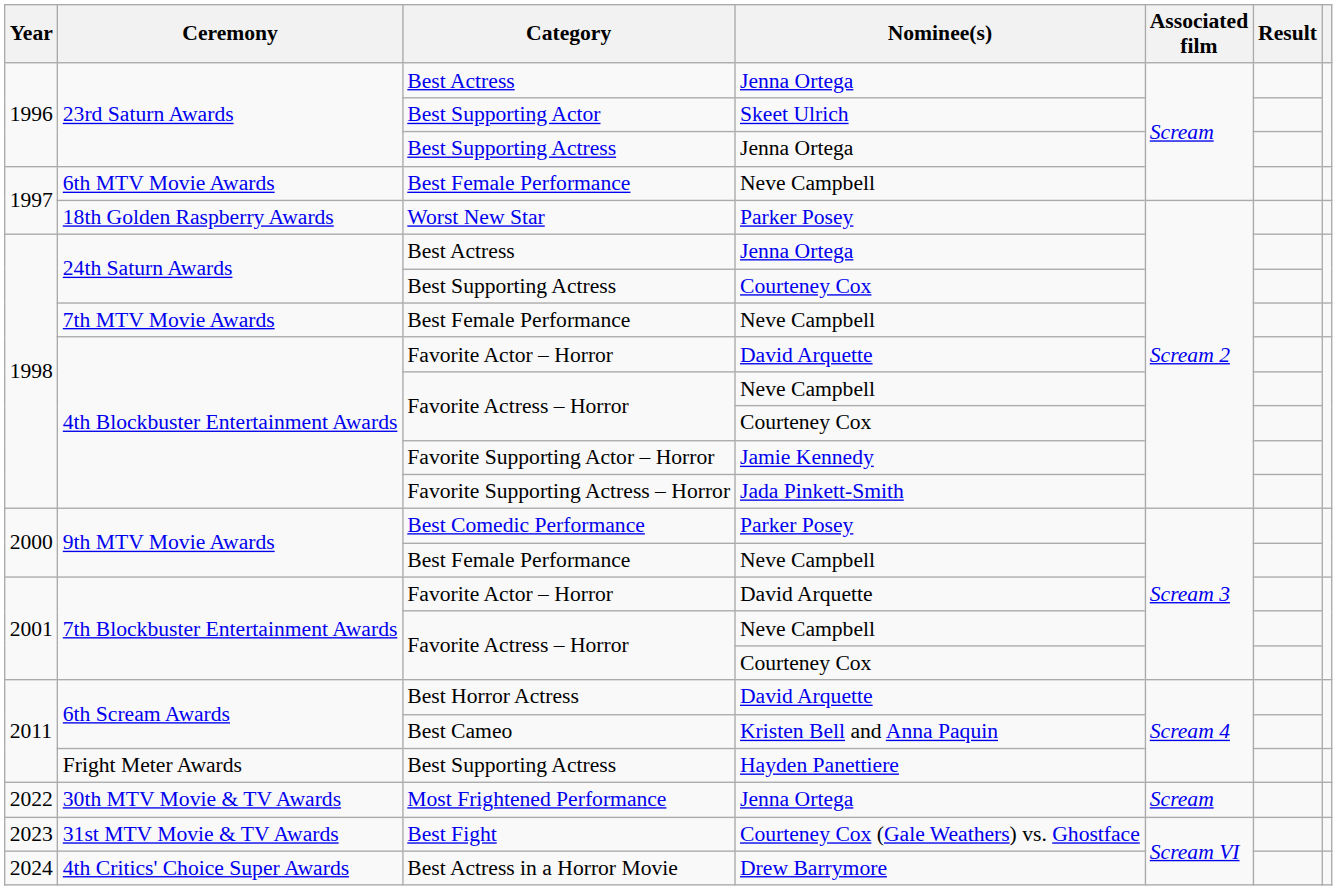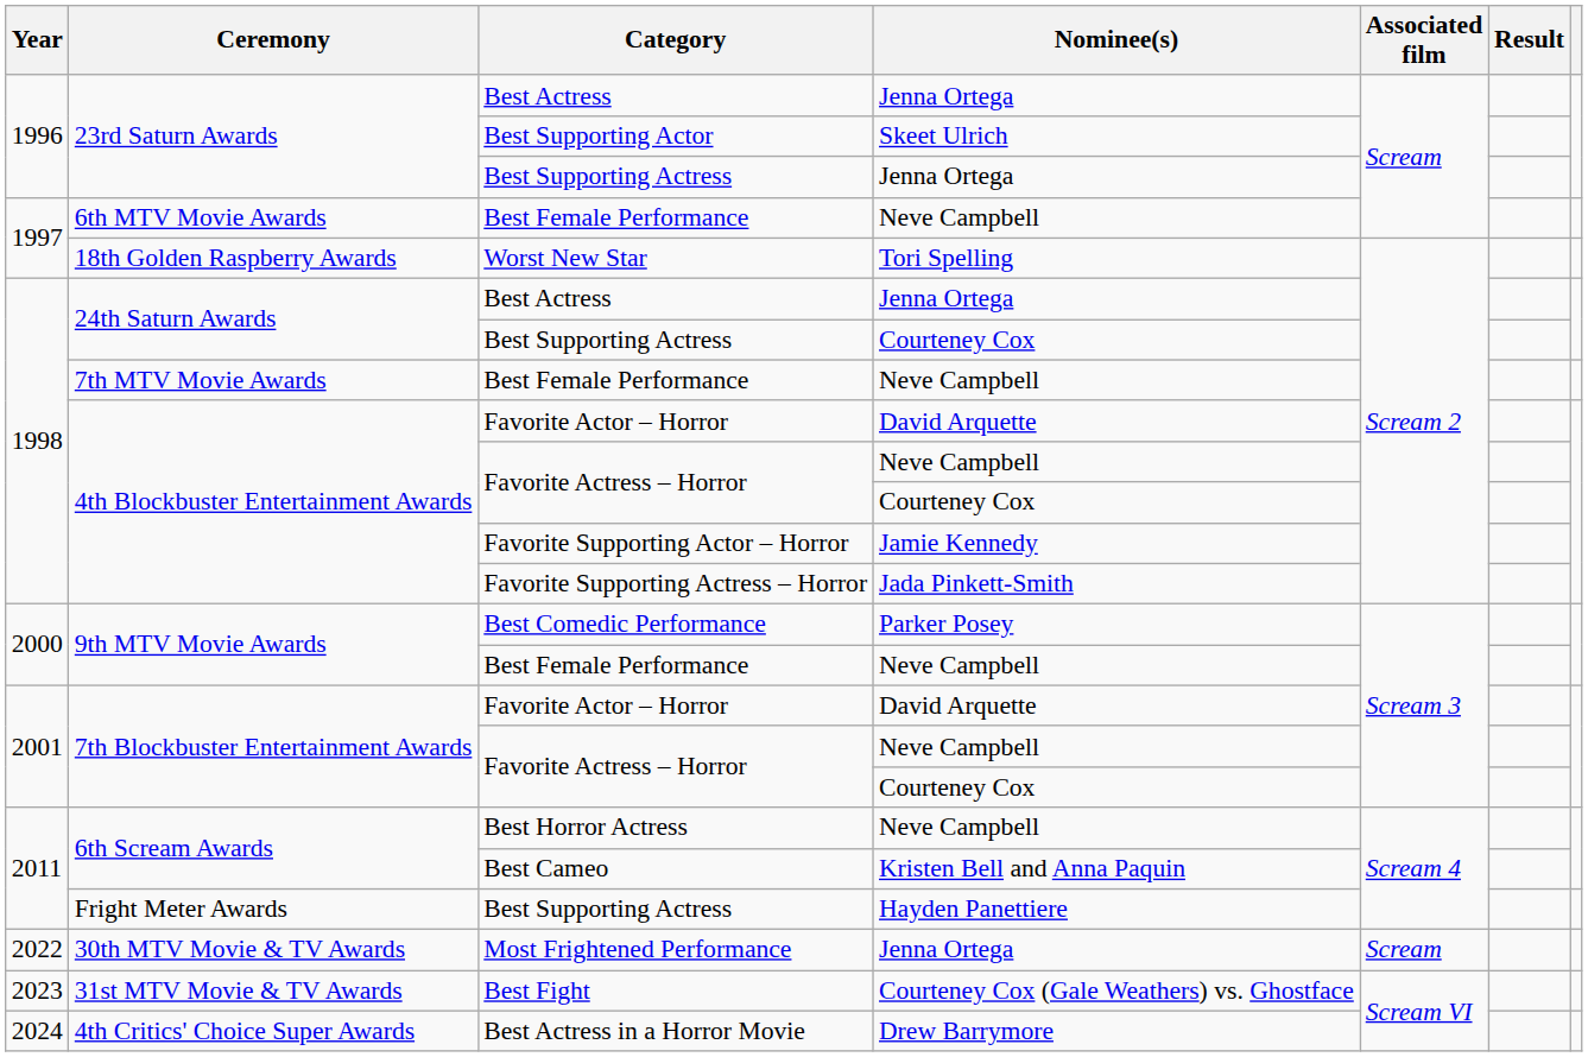 <table class="wikitable">
 <tr>
 <th>Year</th>
 <th>Ceremony</th>
 <th>Category</th>
 <th>Nominee(s)</th>
 <th>Associated<br>film</th>
 <th>Result</th>
 <th></th>
 </tr>
 <tr>
 <td rowspan="3" style="text-align:center">1996</td>
 <td rowspan="3"><a href='#'>23rd Saturn Awards</a></td>
 <td><a href='#'>Best Actress</a></td>
 <td><a href='#'>Jenna Ortega</a></td>
 <td rowspan="4"><em><a href='#'>Scream</a></em></td>
 <td></td>
 <td rowspan=3 style="text-align:center"></td>
 </tr>
 <tr>
 <td><a href='#'>Best Supporting Actor</a></td>
 <td><a href='#'>Skeet Ulrich</a></td>
 <td></td>
 </tr>
 <tr>
 <td><a href='#'>Best Supporting Actress</a></td>
 <td>Jenna Ortega</td>
 <td></td>
 </tr>
 <tr>
 <td rowspan="2">1997</td>
 <td><a href='#'>6th MTV Movie Awards</a></td>
 <td><a href='#'>Best Female Performance</a></td>
 <td>Neve Campbell</td>
 <td></td>
 <td style="text-align:center"></td>
 </tr>
 <tr>
 <td><a href='#'>18th Golden Raspberry Awards</a></td>
 <td><a href='#'>Worst New Star</a></td>
-<td><a href='#'>Parker Posey</a></td>
+<td><a href='#'>Tori Spelling</a></td>
 <td rowspan="9"><em><a href='#'>Scream 2</a></em></td>
 <td></td>
 <td style="text-align:center"></td>
 </tr>
 <tr>
 <td rowspan="8">1998</td>
 <td rowspan="2"><a href='#'>24th Saturn Awards</a></td>
 <td>Best Actress</td>
 <td><a href='#'>Jenna Ortega</a></td>
 <td></td>
 <td rowspan=2 style="text-align:center"></td>
 </tr>
 <tr>
 <td>Best Supporting Actress</td>
 <td><a href='#'>Courteney Cox</a></td>
 <td></td>
 </tr>
 <tr>
 <td><a href='#'>7th MTV Movie Awards</a></td>
 <td>Best Female Performance</td>
 <td>Neve Campbell</td>
 <td></td>
 <td style="text-align:center"></td>
 </tr>
 <tr>
 <td rowspan="5"><a href='#'>4th Blockbuster Entertainment Awards</a></td>
 <td>Favorite Actor – Horror</td>
 <td><a href='#'>David Arquette</a></td>
 <td></td>
 <td rowspan=5 style="text-align:center"></td>
 </tr>
 <tr>
 <td rowspan=2>Favorite Actress – Horror</td>
 <td>Neve Campbell</td>
 <td></td>
 </tr>
 <tr>
 <td>Courteney Cox</td>
 <td></td>
 </tr>
 <tr>
 <td>Favorite Supporting Actor – Horror</td>
 <td><a href='#'>Jamie Kennedy</a></td>
 <td></td>
 </tr>
 <tr>
 <td>Favorite Supporting Actress – Horror</td>
 <td><a href='#'>Jada Pinkett-Smith</a></td>
 <td></td>
 </tr>
 <tr>
 <td rowspan="2">2000</td>
 <td rowspan="2"><a href='#'>9th MTV Movie Awards</a></td>
 <td><a href='#'>Best Comedic Performance</a></td>
 <td><a href='#'>Parker Posey</a></td>
 <td rowspan="5"><em><a href='#'>Scream 3</a></em></td>
 <td></td>
 <td rowspan="2" style="text-align:center"></td>
 </tr>
 <tr>
 <td>Best Female Performance</td>
 <td>Neve Campbell</td>
 <td></td>
 </tr>
 <tr>
 <td rowspan="3">2001</td>
 <td rowspan="3"><a href='#'>7th Blockbuster Entertainment Awards</a></td>
 <td>Favorite Actor – Horror</td>
 <td>David Arquette</td>
 <td></td>
 <td rowspan=3 style="text-align:center"></td>
 </tr>
 <tr>
 <td rowspan=2>Favorite Actress – Horror</td>
 <td>Neve Campbell</td>
 <td></td>
 </tr>
 <tr>
 <td>Courteney Cox</td>
 <td></td>
 </tr>
 <tr>
 <td rowspan="3">2011</td>
 <td rowspan="2"><a href='#'>6th Scream Awards</a></td>
 <td>Best Horror Actress</td>
-<td><a href='#'>David Arquette</a></td>
+<td>Neve Campbell</td>
 <td rowspan="3"><em><a href='#'>Scream 4</a></em></td>
 <td></td>
 <td rowspan="2" style="text-align:center"></td>
 </tr>
 <tr>
 <td>Best Cameo</td>
 <td><a href='#'>Kristen Bell</a> and <a href='#'>Anna Paquin</a></td>
 <td></td>
 </tr>
 <tr>
 <td>Fright Meter Awards</td>
 <td>Best Supporting Actress</td>
 <td><a href='#'>Hayden Panettiere</a></td>
 <td></td>
 <td style="text-align:center"></td>
 </tr>
 <tr>
 <td>2022</td>
 <td><a href='#'>30th MTV Movie & TV Awards</a></td>
 <td><a href='#'>Most Frightened Performance</a></td>
 <td><a href='#'>Jenna Ortega</a></td>
 <td><em><a href='#'>Scream</a></em></td>
 <td></td>
 <td style="text-align:center"></td>
 </tr>
 <tr>
 <td>2023</td>
 <td><a href='#'>31st MTV Movie & TV Awards</a></td>
 <td><a href='#'>Best Fight</a></td>
 <td><a href='#'>Courteney Cox</a> (<a href='#'>Gale Weathers</a>) vs. <a href='#'>Ghostface</a></td>
 <td rowspan="2"><em><a href='#'>Scream VI</a></em></td>
 <td></td>
 <td style="text-align:center"></td>
 </tr>
 <tr>
 <td>2024</td>
 <td><a href='#'>4th Critics' Choice Super Awards</a></td>
 <td>Best Actress in a Horror Movie</td>
 <td><a href='#'>Drew Barrymore</a></td>
 <td></td>
 <td style="text-align: center;"></td>
 </tr>
 </table>
